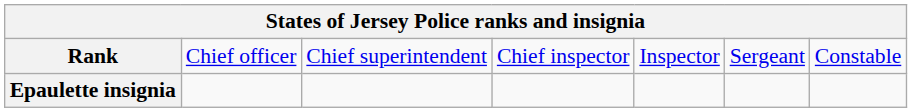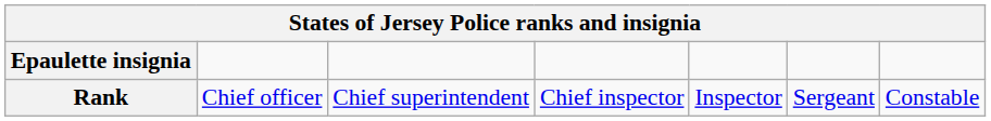 <table class="wikitable" style="text-align: center;">
 <tr>
 <th colspan=7>States of Jersey Police ranks and insignia</th>
+</tr>
+<tr>
+<th>Epaulette insignia</th>
+<td></td>
+<td></td>
+<td></td>
+<td></td>
+<td></td>
+<td></td>
 </tr>
 <tr>
 <th>Rank</th>
 <td><a href='#'>Chief officer</a></td>
 <td><a href='#'>Chief superintendent</a></td>
 <td><a href='#'>Chief inspector</a></td>
 <td><a href='#'>Inspector</a></td>
 <td><a href='#'>Sergeant</a></td>
 <td><a href='#'>Constable</a></td>
 </tr>
-<tr>
-<th>Epaulette insignia</th>
-<td></td>
-<td></td>
-<td></td>
-<td></td>
-<td></td>
-<td></td>
-</tr>
 </table>
